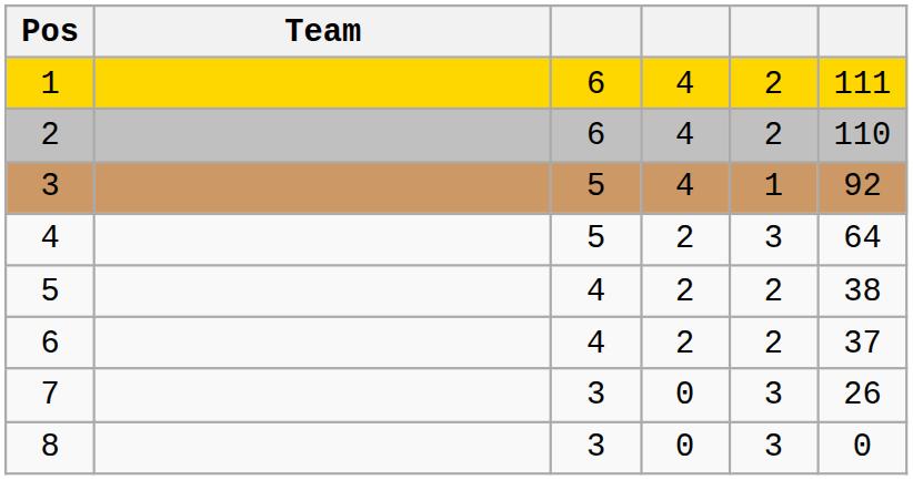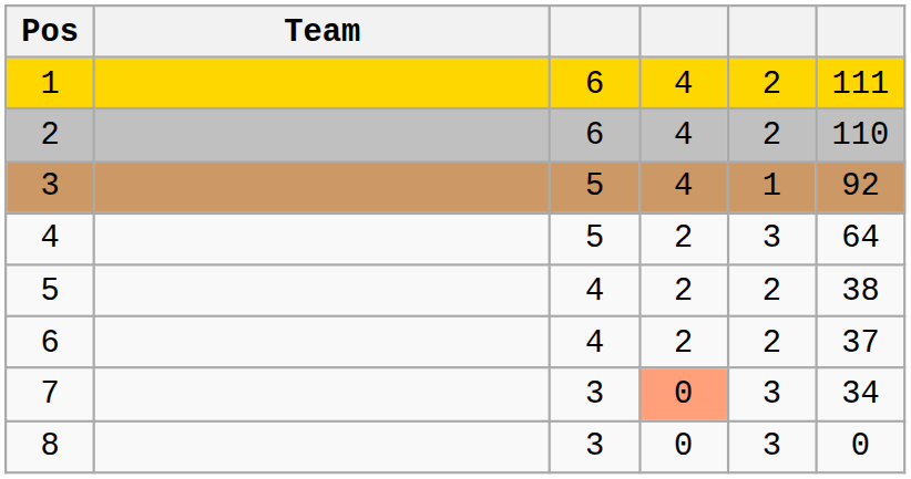 <table class="wikitable" style="text-align:center">
 <tr>
 <th width=30>Pos</th>
 <th width=180>Team</th>
 <th width=30></th>
 <th width=30></th>
 <th width=30></th>
 <th width=30></th>
 </tr>
 <tr bgcolor=gold>
 <td>1</td>
 <td align=left></td>
 <td>6</td>
 <td>4</td>
 <td>2</td>
 <td>111</td>
 </tr>
 <tr bgcolor=silver>
 <td>2</td>
 <td align=left></td>
 <td>6</td>
 <td>4</td>
 <td>2</td>
 <td>110</td>
 </tr>
 <tr bgcolor=cc9966>
 <td>3</td>
 <td align=left></td>
 <td>5</td>
 <td>4</td>
 <td>1</td>
 <td>92</td>
 </tr>
 <tr>
 <td>4</td>
 <td align=left></td>
 <td>5</td>
 <td>2</td>
 <td>3</td>
 <td>64</td>
 </tr>
 <tr>
 <td>5</td>
 <td align=left></td>
 <td>4</td>
 <td>2</td>
 <td>2</td>
 <td>38</td>
 </tr>
 <tr>
 <td>6</td>
 <td align=left></td>
 <td>4</td>
 <td>2</td>
 <td>2</td>
 <td>37</td>
 </tr>
 <tr>
 <td>7</td>
 <td align=left></td>
 <td>3</td>
-<td>0</td>
+<td style="background: lightsalmon;">0</td>
 <td>3</td>
-<td>26</td>
+<td>34</td>
 </tr>
 <tr>
 <td>8</td>
 <td align=left></td>
 <td>3</td>
 <td>0</td>
 <td>3</td>
 <td>0</td>
 </tr>
 </table>
